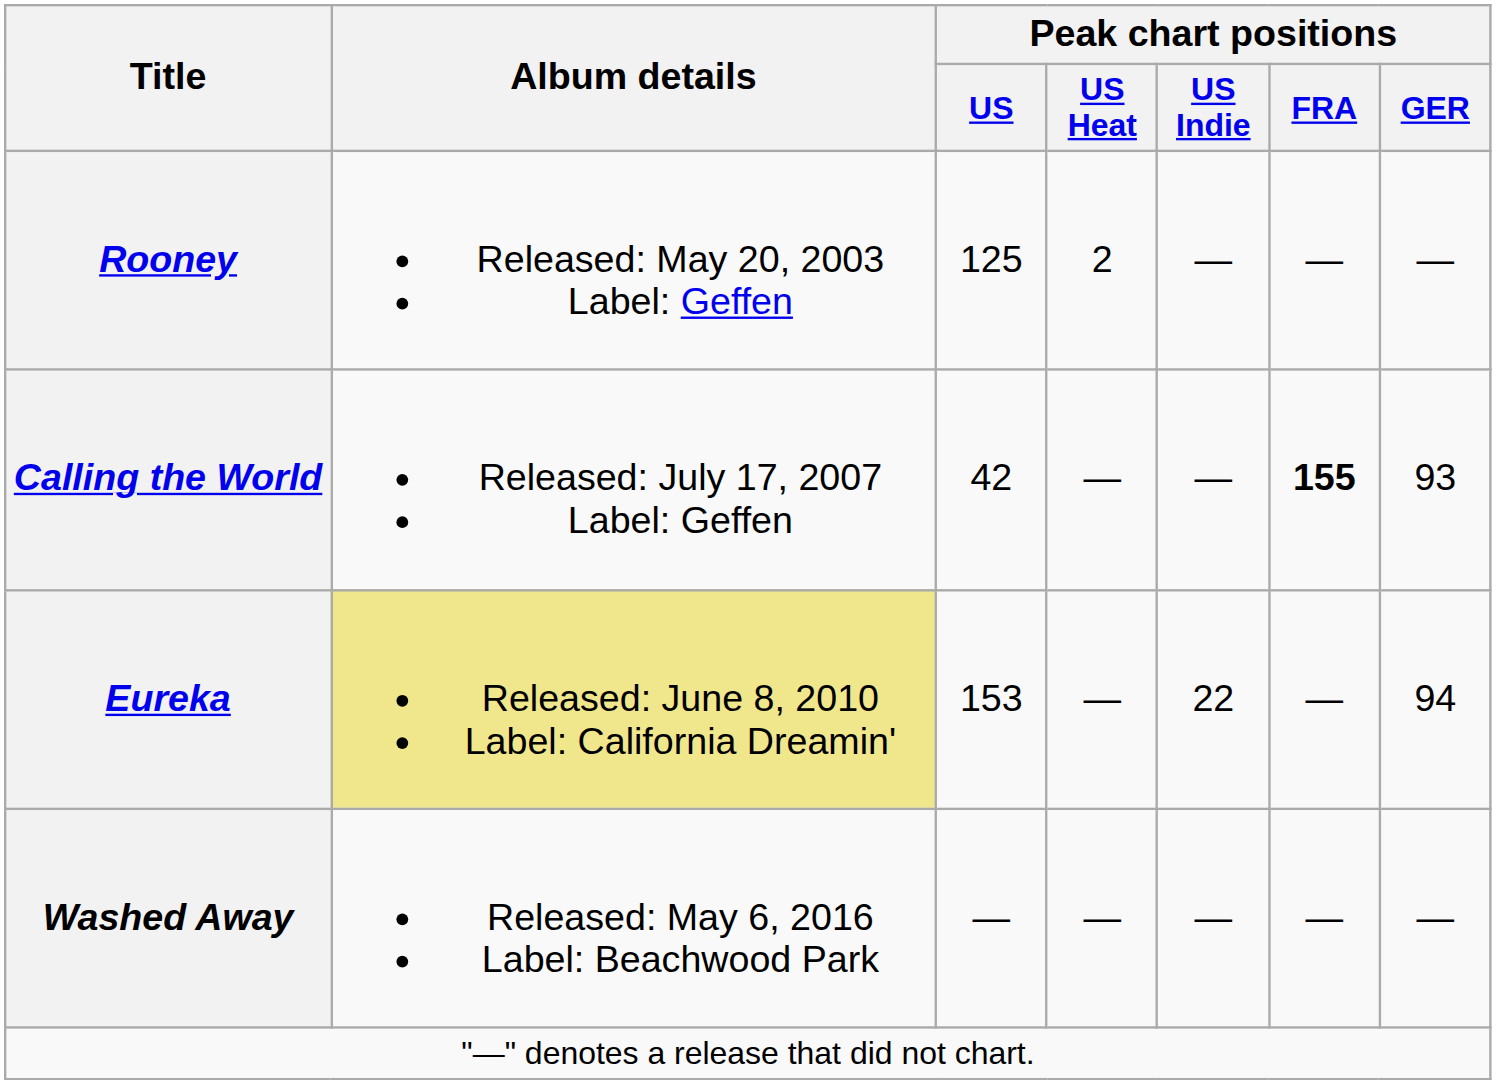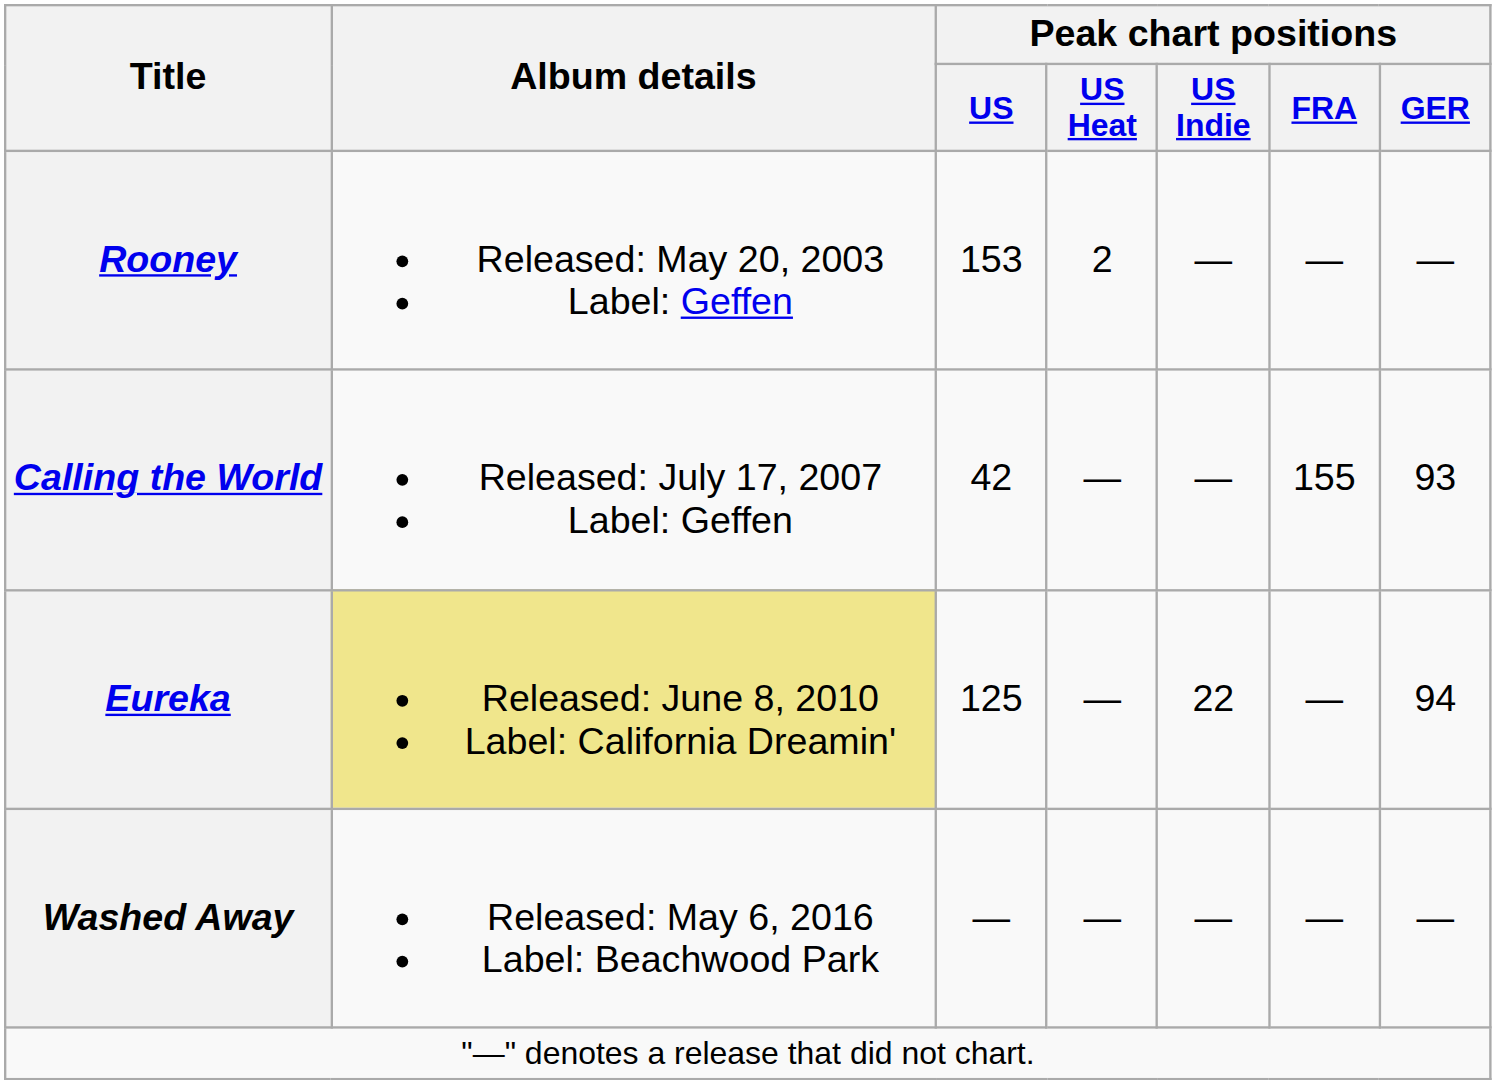 <table class="wikitable plainrowheaders" style="text-align:center;">
 <tr>
 <th rowspan="2">Title</th>
 <th rowspan="2" style="width:250px;">Album details</th>
 <th colspan="5">Peak chart positions</th>
 </tr>
 <tr>
 <th style="width:3em;font-size:85%"><a href='#'>US</a><br></th>
 <th style="width:3em;font-size:85%"><a href='#'>US Heat</a><br></th>
 <th style="width:3em;font-size:85%"><a href='#'>US Indie</a><br></th>
 <th style="width:3em;font-size:85%"><a href='#'>FRA</a><br></th>
 <th style="width:3em;font-size:85%"><a href='#'>GER</a><br></th>
 </tr>
 <tr>
 <th scope="row"><em><a href='#'>Rooney</a></em></th>
 <td><br><ul><li>Released: May 20, 2003</li><li>Label: <a href='#'>Geffen</a></li></ul></td>
-<td>125</td>
+<td>153</td>
 <td>2</td>
 <td>—</td>
 <td>—</td>
 <td>—</td>
 </tr>
 <tr>
 <th scope="row"><em><a href='#'>Calling the World</a></em></th>
 <td><br><ul><li>Released: July 17, 2007</li><li>Label: Geffen</li></ul></td>
 <td>42</td>
 <td>—</td>
 <td>—</td>
-<td><strong>155</strong></td>
+<td>155</td>
 <td>93</td>
 </tr>
 <tr>
 <th scope="row"><em><a href='#'>Eureka</a></em></th>
 <td style="background: khaki;"><br><ul><li>Released: June 8, 2010</li><li>Label: California Dreamin'</li></ul></td>
-<td>153</td>
+<td>125</td>
 <td>—</td>
 <td>22</td>
 <td>—</td>
 <td>94</td>
 </tr>
 <tr>
 <th scope="row"><em>Washed Away</em></th>
 <td><br><ul><li>Released: May 6, 2016</li><li>Label: Beachwood Park</li></ul></td>
 <td>—</td>
 <td>—</td>
 <td>—</td>
 <td>—</td>
 <td>—</td>
 </tr>
 <tr>
 <td colspan="18" style="font-size:85%;">"—" denotes a release that did not chart.</td>
 </tr>
 </table>
